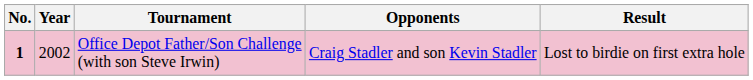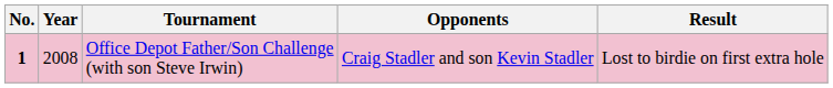 <table class="wikitable" style="font-size:95%;">
 <tr>
 <th>No.</th>
 <th>Year</th>
 <th>Tournament</th>
 <th>Opponents</th>
 <th>Result</th>
 </tr>
 <tr style="background:#F2C1D1;">
 <td align=center><strong>1</strong></td>
-<td>2002</td>
+<td>2008</td>
 <td><a href='#'>Office Depot Father/Son Challenge</a><br>(with son Steve Irwin)</td>
 <td> <a href='#'>Craig Stadler</a> and son <a href='#'>Kevin Stadler</a></td>
 <td>Lost to birdie on first extra hole</td>
 </tr>
 </table>
